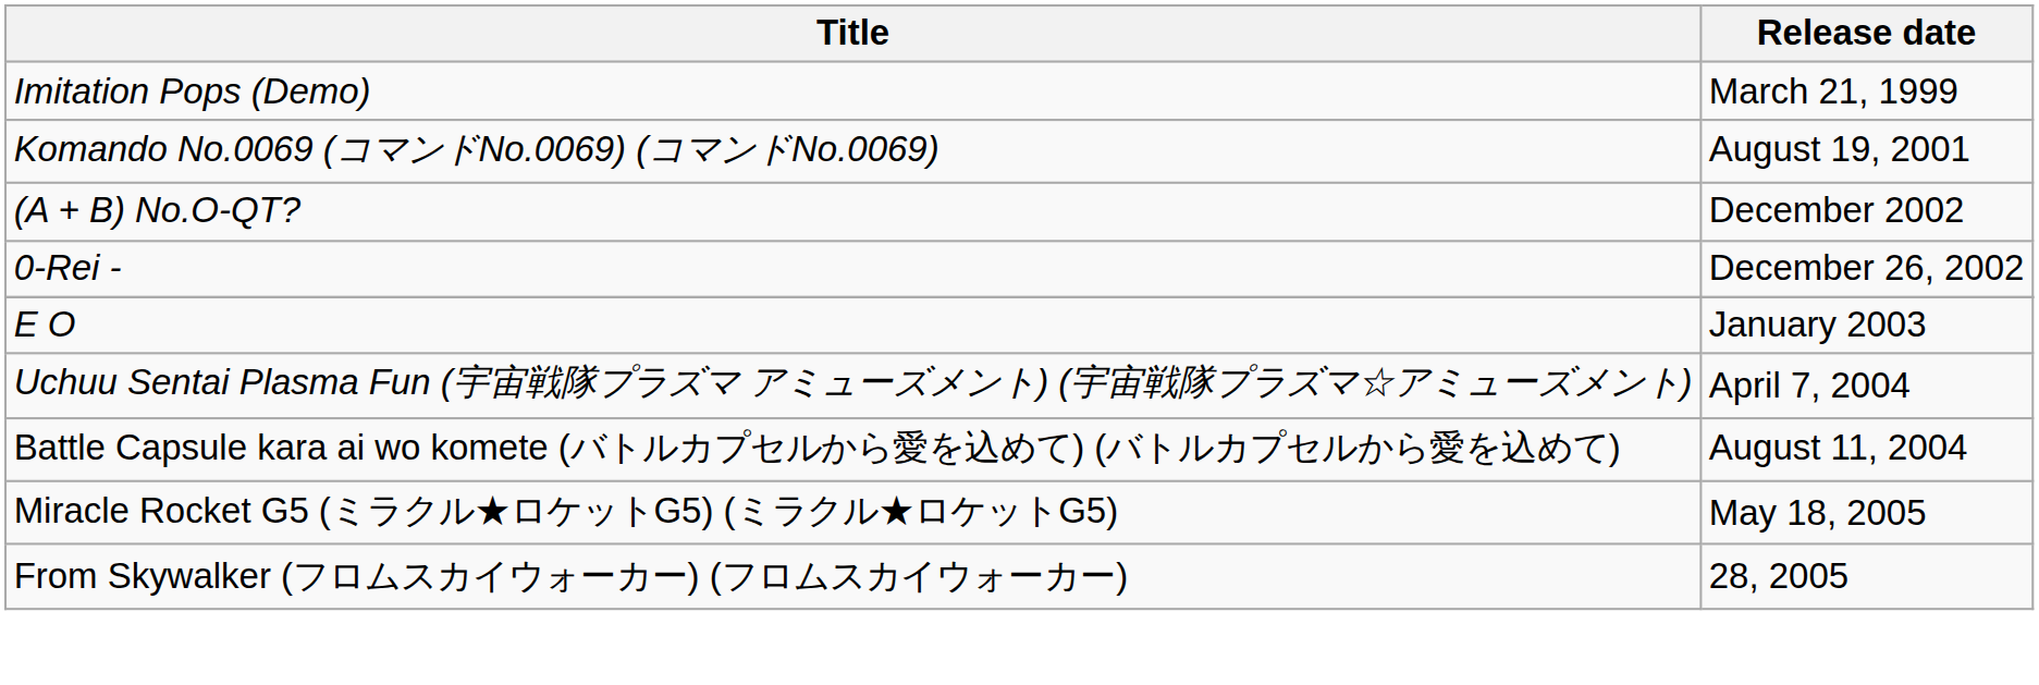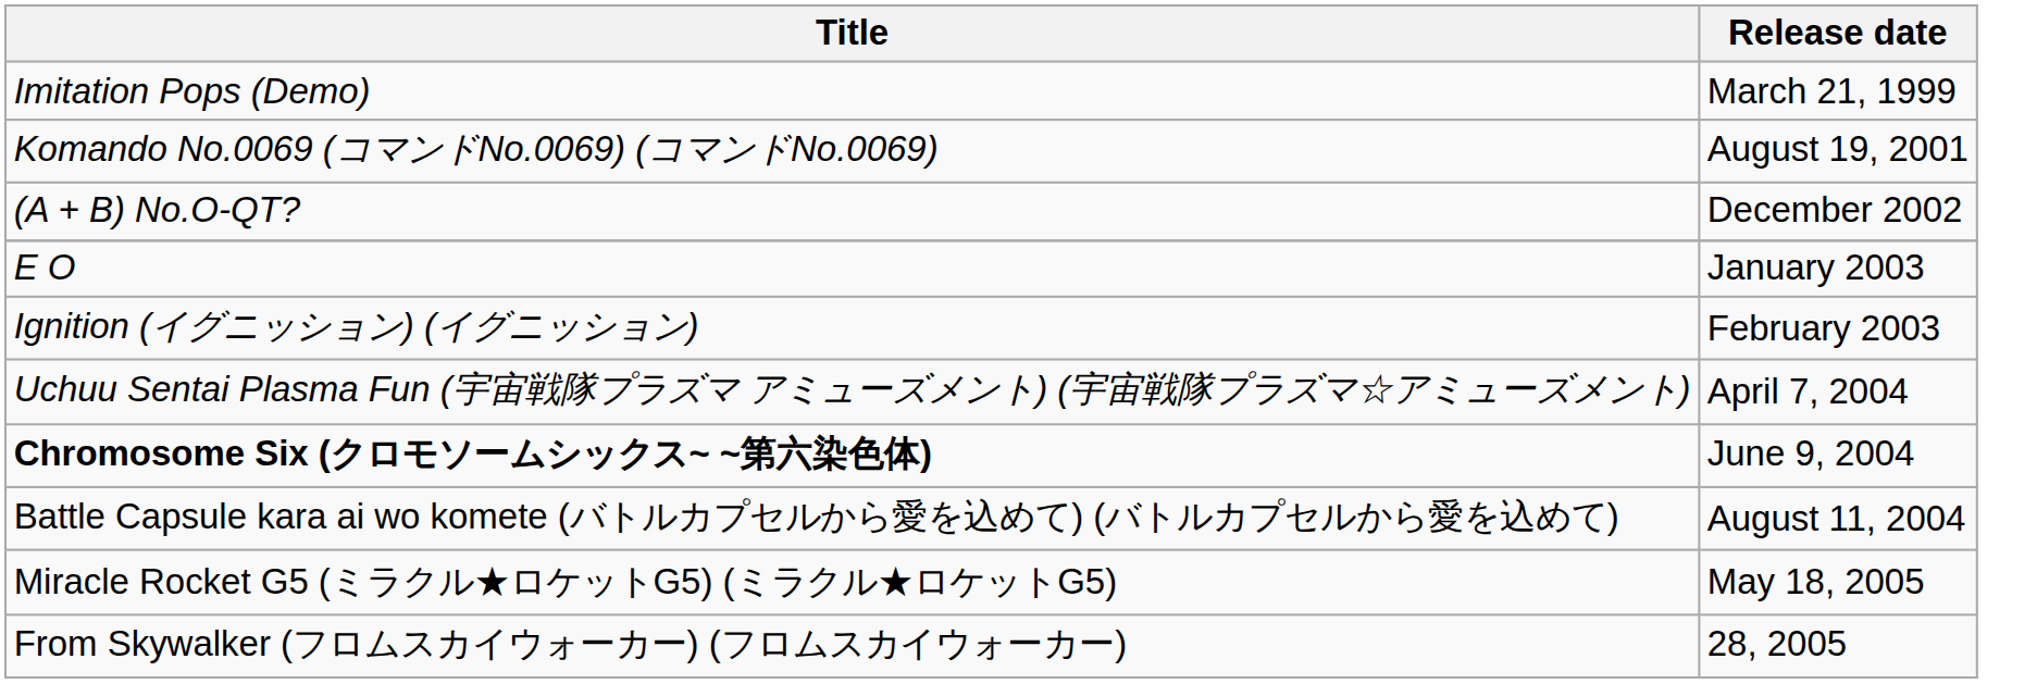 <table class="wikitable">
 <tr>
 <th>Title</th>
 <th>Release date</th>
 </tr>
 <tr>
 <td><em>Imitation Pops (Demo)</em></td>
 <td>March 21, 1999</td>
 </tr>
 <tr>
 <td><em>Komando No.0069 (コマンドNo.0069) (コマンドNo.0069)</em></td>
 <td>August 19, 2001</td>
 </tr>
 <tr>
 <td><em>(A + B) No.O-QT?</em></td>
 <td>December 2002</td>
 </tr>
 <tr>
-<td><em>0-Rei -</em></td>
-<td>December 26, 2002</td>
-</tr>
-<tr>
 </tr>
 <tr>
 <td><em>E O</em></td>
 <td>January 2003</td>
 </tr>
 <tr>
+<td><em>Ignition (イグニッション) (イグニッション)</em></td>
+<td>February 2003</td>
+</tr>
+<tr>
 <td><em>Uchuu Sentai Plasma Fun (宇宙戦隊プラズマ アミューズメント) (宇宙戦隊プラズマ☆アミューズメント)</em></td>
 <td>April 7, 2004</td>
+</tr>
+<tr>
+<td><strong>Chromosome Six (クロモソームシックス~ ~第六染色体)<em></td>
+<td>June 9, 2004</td>
 </tr>
 <tr>
 <td></em>Battle Capsule kara ai wo komete (バトルカプセルから愛を込めて) (バトルカプセルから愛を込めて)<em></td>
 <td>August 11, 2004</td>
 </tr>
 <tr>
 <td></em>Miracle Rocket G5 (ミラクル★ロケットG5) (ミラクル★ロケットG5)<em></td>
 <td>May 18, 2005</td>
 </tr>
 <tr>
 <td></em>From Skywalker (フロムスカイウォーカー) (フロムスカイウォーカー)<em></td>
 <td>28, 2005</td>
 </tr>
 </table>
